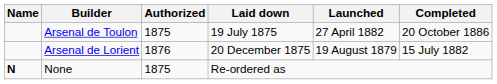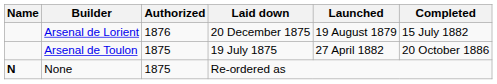 <table class="wikitable">
 <tr>
 <th>Name</th>
 <th>Builder</th>
 <th>Authorized</th>
 <th>Laid down</th>
 <th>Launched</th>
 <th>Completed</th>
 </tr>
 <tr>
 <td></td>
+<td><a href='#'>Arsenal de Lorient</a></td>
+<td>1876</td>
+<td>20 December 1875</td>
+<td>19 August 1879</td>
+<td>15 July 1882</td>
+</tr>
+<tr>
+<td></td>
 <td><a href='#'>Arsenal de Toulon</a></td>
 <td>1875</td>
 <td>19 July 1875</td>
 <td>27 April 1882</td>
 <td>20 October 1886</td>
-</tr>
-<tr>
-<td></td>
-<td><a href='#'>Arsenal de Lorient</a></td>
-<td>1876</td>
-<td>20 December 1875</td>
-<td>19 August 1879</td>
-<td>15 July 1882</td>
 </tr>
 <tr>
 <td><strong>N</strong></td>
 <td>None</td>
 <td>1875</td>
 <td colspan="3">Re-ordered as </td>
 </tr>
 </table>
